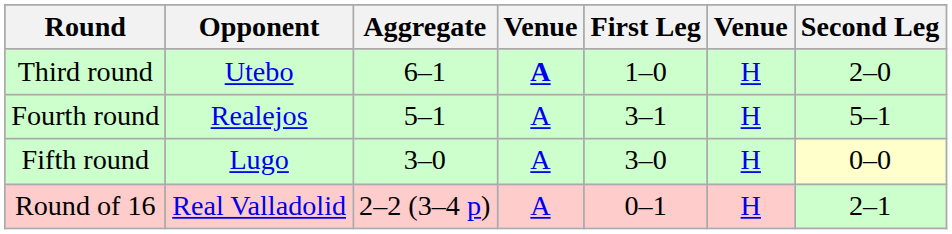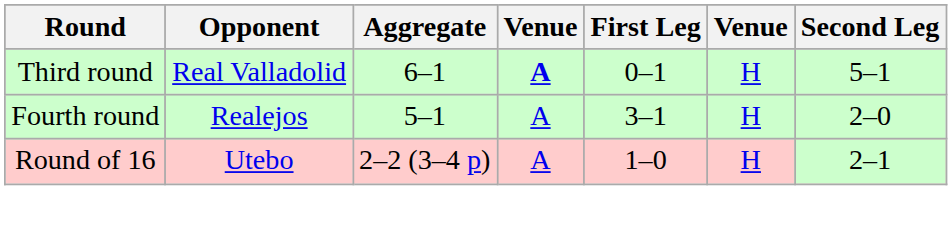 <table class="wikitable" style="font-size:100%; text-align:center">
 <tr>
 <th>Round</th>
 <th>Opponent</th>
 <th>Aggregate</th>
 <th>Venue</th>
 <th>First Leg</th>
 <th>Venue</th>
 <th>Second Leg</th>
 </tr>
 <tr bgcolor= CCFFCC>
 <td>Third round</td>
-<td><a href='#'>Utebo</a></td>
+<td><a href='#'>Real Valladolid</a></td>
 <td>6–1</td>
 <td><strong><a href='#'>A</a></strong></td>
-<td>1–0</td>
+<td>0–1</td>
 <td><a href='#'>H</a></td>
-<td>2–0</td>
+<td>5–1</td>
 </tr>
 <tr bgcolor= CCFFCC>
 <td>Fourth round</td>
 <td><a href='#'>Realejos</a></td>
 <td>5–1</td>
 <td><a href='#'>A</a></td>
 <td>3–1</td>
 <td><a href='#'>H</a></td>
-<td>5–1</td>
-</tr>
-<tr bgcolor= CCFFCC>
-<td>Fifth round</td>
-<td><a href='#'>Lugo</a></td>
-<td>3–0</td>
-<td><a href='#'>A</a></td>
-<td>3–0</td>
-<td><a href='#'>H</a></td>
-<td bgcolor="FFFFCC">0–0</td>
+<td>2–0</td>
 </tr>
 <tr bgcolor= FFCCCC>
 <td>Round of 16</td>
-<td><a href='#'>Real Valladolid</a></td>
+<td><a href='#'>Utebo</a></td>
 <td>2–2 (3–4 <a href='#'>p</a>)</td>
 <td><a href='#'>A</a></td>
-<td>0–1</td>
+<td>1–0</td>
 <td><a href='#'>H</a></td>
 <td bgcolor="CCFFCC">2–1</td>
 </tr>
 </table>
